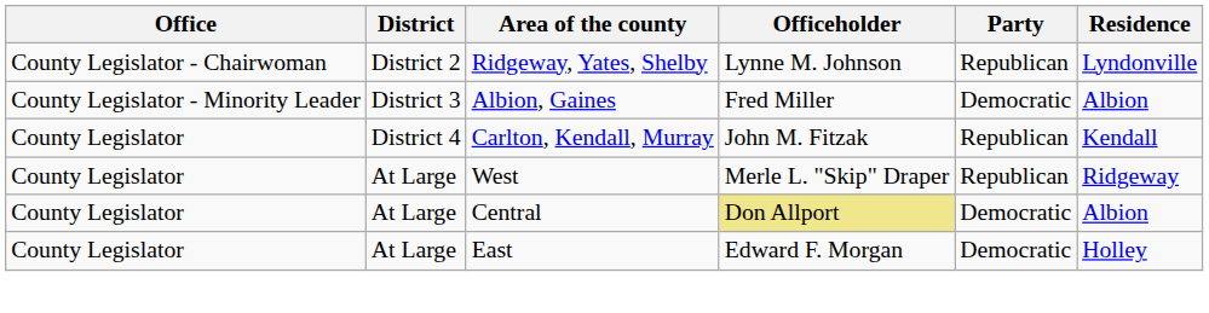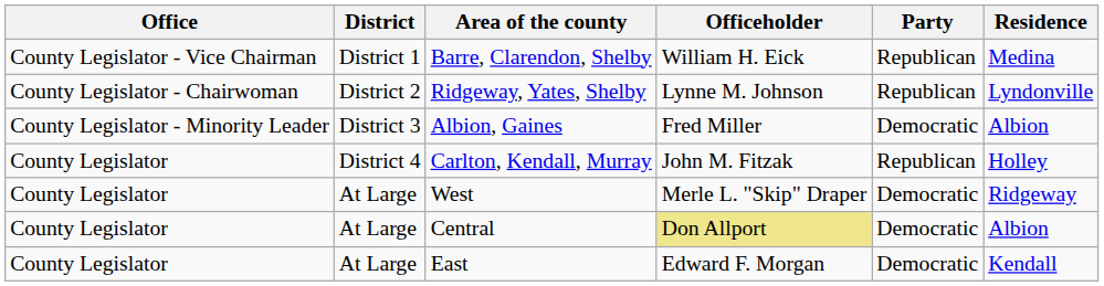 <table class="wikitable sortable">
 <tr>
 <th>Office</th>
 <th>District</th>
 <th>Area of the county</th>
 <th>Officeholder</th>
 <th>Party</th>
 <th>Residence</th>
+</tr>
+<tr>
+<td>County Legislator - Vice Chairman</td>
+<td>District 1</td>
+<td><a href='#'>Barre</a>, <a href='#'>Clarendon</a>, <a href='#'>Shelby</a></td>
+<td>William H. Eick</td>
+<td>Republican</td>
+<td><a href='#'>Medina</a></td>
 </tr>
 <tr>
 <td>County Legislator - Chairwoman</td>
 <td>District 2</td>
 <td><a href='#'>Ridgeway</a>, <a href='#'>Yates</a>, <a href='#'>Shelby</a></td>
 <td>Lynne M. Johnson</td>
 <td>Republican</td>
 <td><a href='#'>Lyndonville</a></td>
 </tr>
 <tr>
 <td>County Legislator - Minority Leader</td>
 <td>District 3</td>
 <td><a href='#'>Albion</a>, <a href='#'>Gaines</a></td>
 <td>Fred Miller</td>
 <td>Democratic</td>
 <td><a href='#'>Albion</a></td>
 </tr>
 <tr>
 <td>County Legislator</td>
 <td>District 4</td>
 <td><a href='#'>Carlton</a>, <a href='#'>Kendall</a>, <a href='#'>Murray</a></td>
 <td>John M. Fitzak</td>
 <td>Republican</td>
-<td><a href='#'>Kendall</a></td>
+<td><a href='#'>Holley</a></td>
 </tr>
 <tr>
 <td>County Legislator</td>
 <td>At Large</td>
 <td>West</td>
 <td>Merle L. "Skip" Draper</td>
-<td>Republican</td>
+<td>Democratic</td>
 <td><a href='#'>Ridgeway</a></td>
 </tr>
 <tr>
 <td>County Legislator</td>
 <td>At Large</td>
 <td>Central</td>
 <td style="background: khaki;">Don Allport</td>
 <td>Democratic</td>
 <td><a href='#'>Albion</a></td>
 </tr>
 <tr>
 <td>County Legislator</td>
 <td>At Large</td>
 <td>East</td>
 <td>Edward F. Morgan</td>
 <td>Democratic</td>
-<td><a href='#'>Holley</a></td>
+<td><a href='#'>Kendall</a></td>
 </tr>
 </table>
